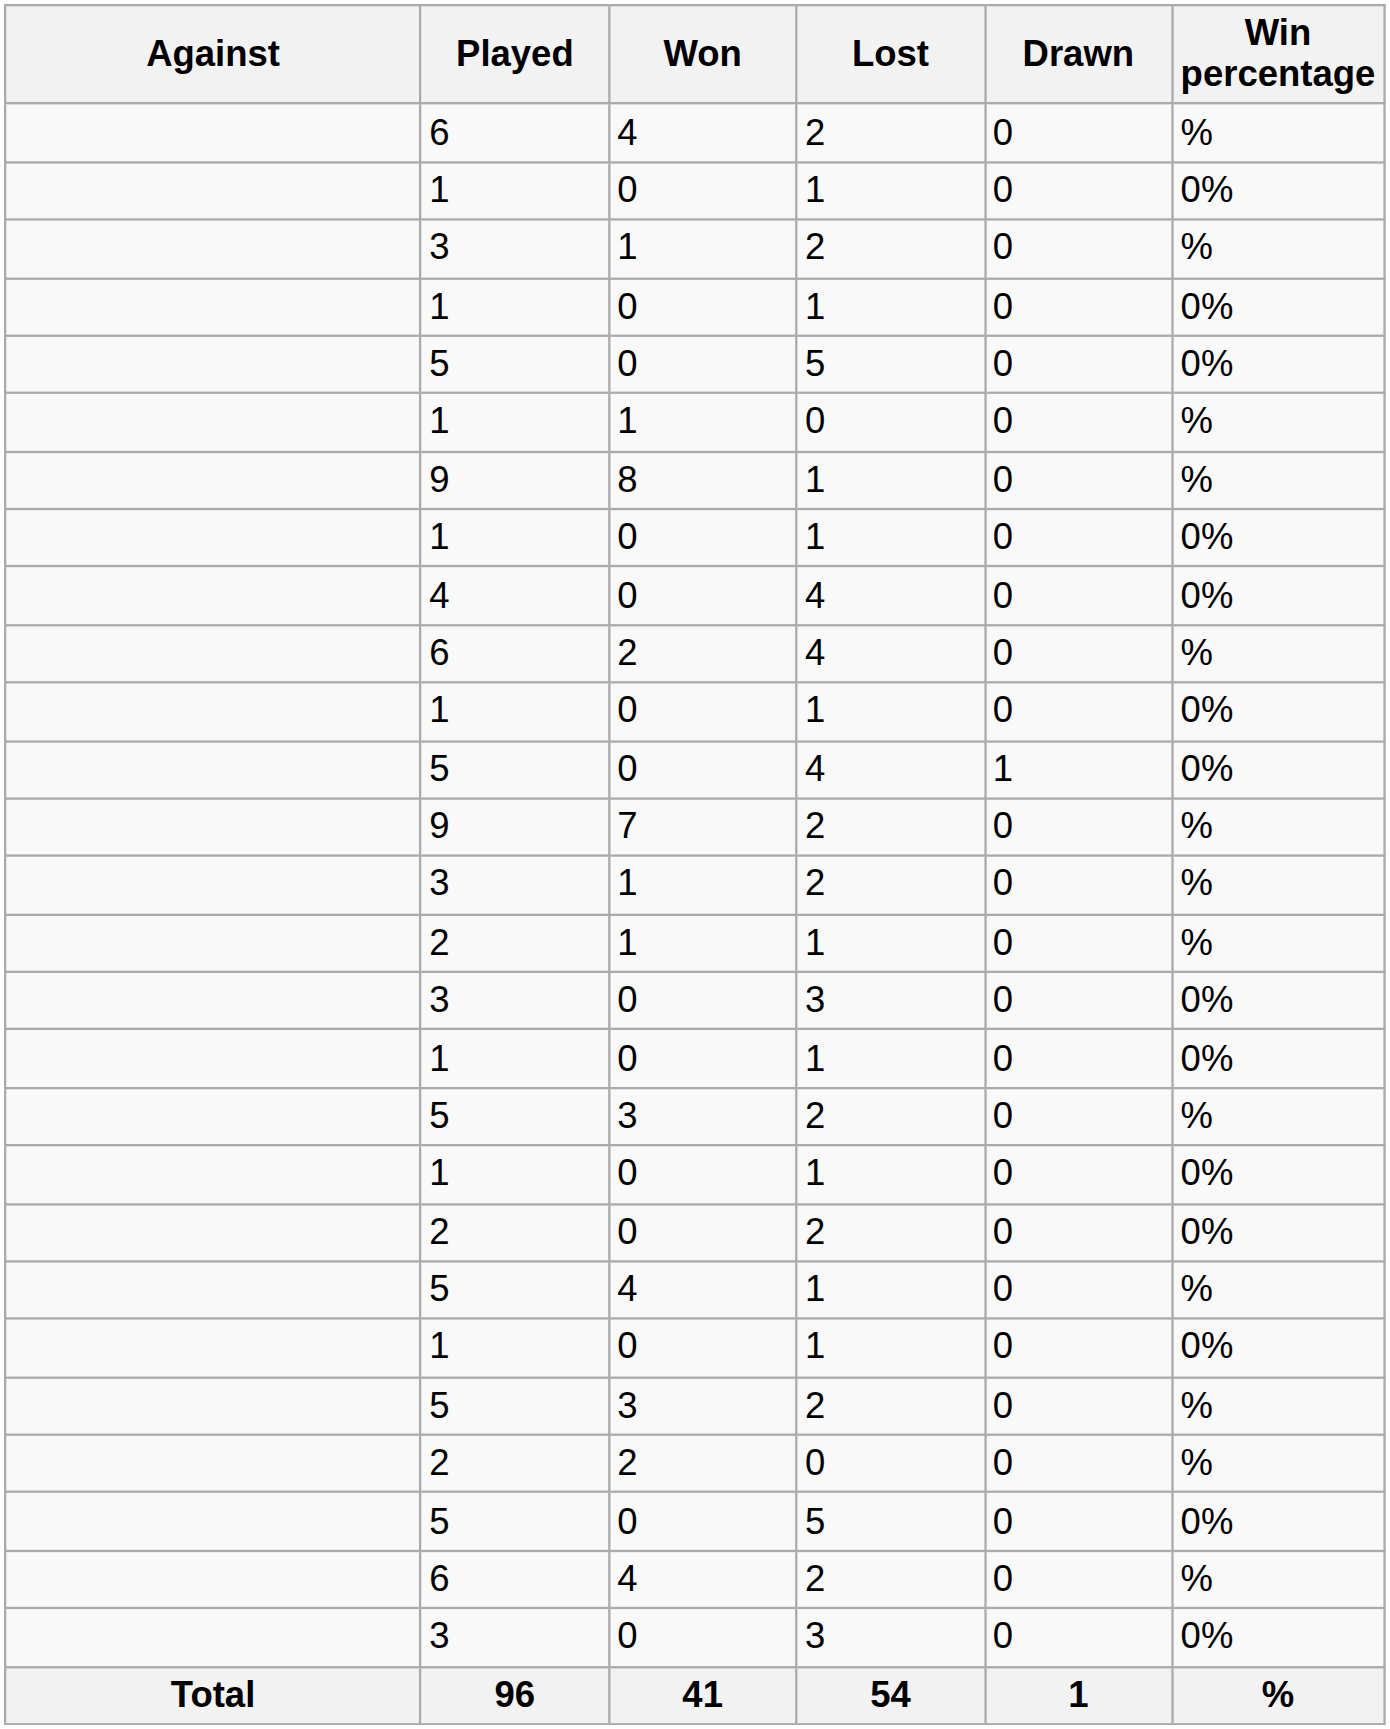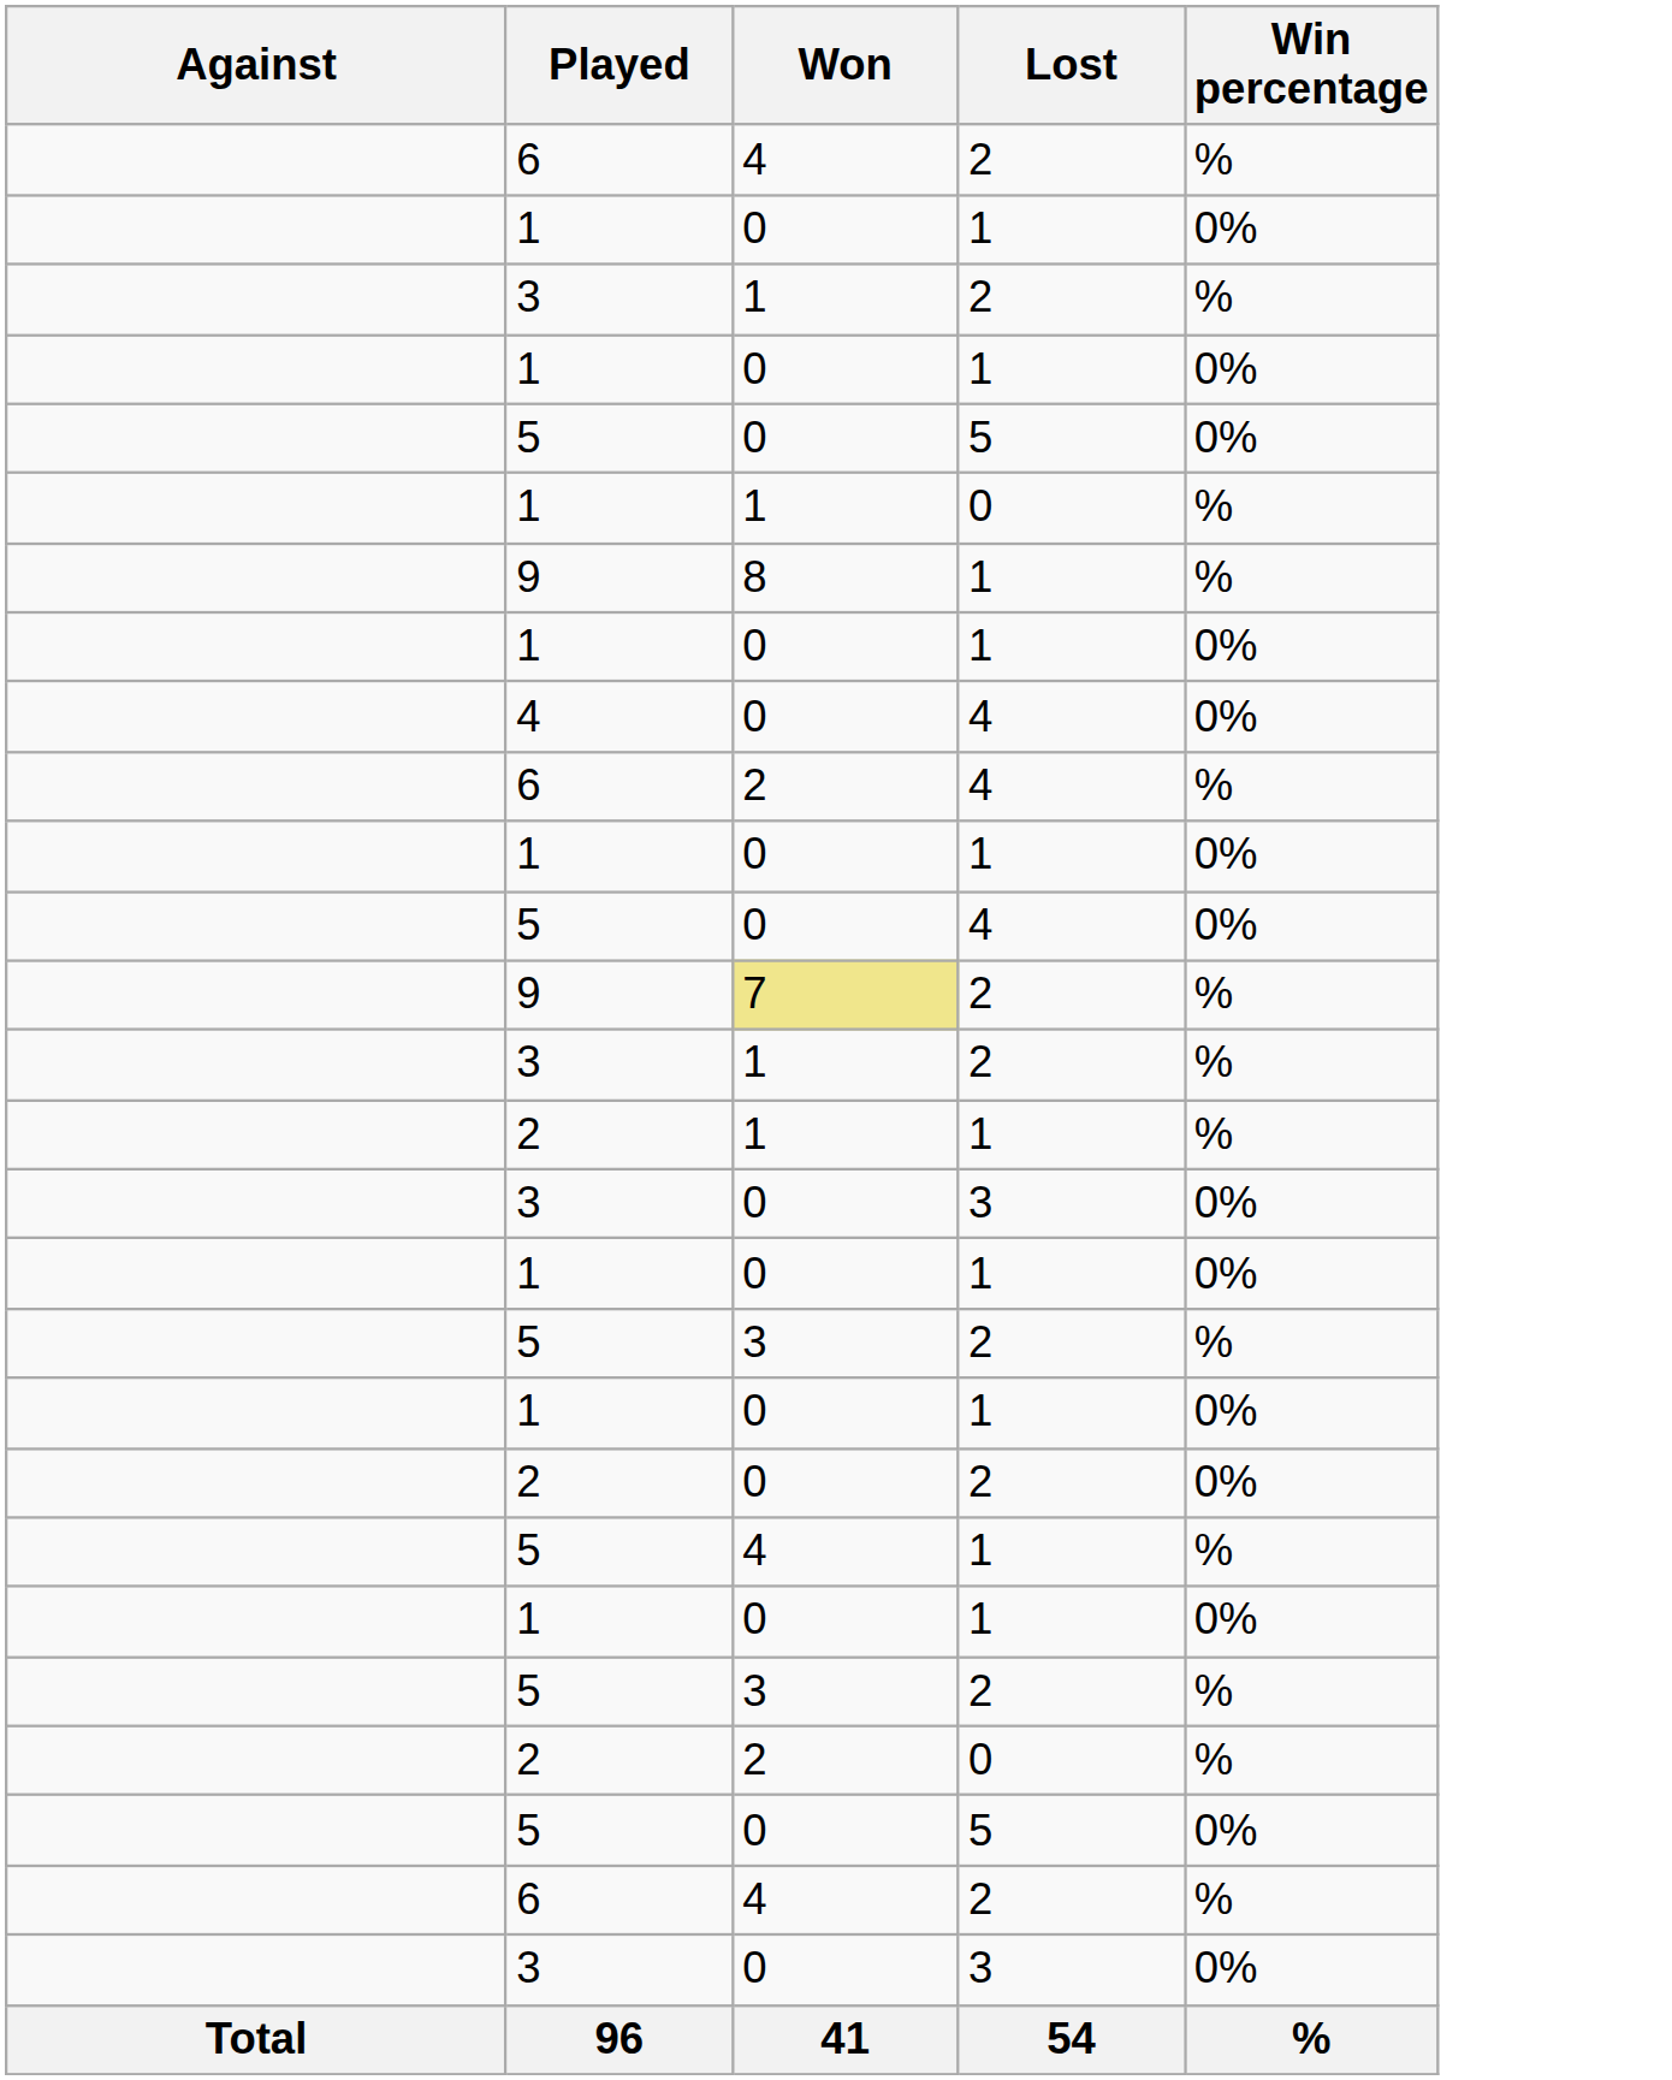 <table class="wikitable sortable" style="border:1px solid #CCCCCC">
 <tr>
 <th align="left" width="175" bgcolor="#CCCCCC">Against</th>
 <th align="center" width="75" bgcolor="#CCCCCC">Played</th>
 <th align="center" width="75" bgcolor="#CCCCCC">Won</th>
 <th align="center" width="75" bgcolor="#CCCCCC">Lost</th>
-<th align="center" width="75" bgcolor="#CCCCCC">Drawn</th>
 <th align="center" width="75" bgcolor="#CCCCCC">Win percentage</th>
 </tr>
 <tr>
 <td align="left"></td>
 <td>6</td>
 <td>4</td>
 <td>2</td>
-<td>0</td>
 <td>%</td>
 </tr>
 <tr>
 <td align="left"></td>
 <td>1</td>
 <td>0</td>
 <td>1</td>
-<td>0</td>
 <td>0%</td>
 </tr>
 <tr>
 <td align="left"></td>
 <td>3</td>
 <td>1</td>
 <td>2</td>
-<td>0</td>
 <td>%</td>
 </tr>
 <tr>
 <td align="left"></td>
 <td>1</td>
 <td>0</td>
 <td>1</td>
-<td>0</td>
 <td>0%</td>
 </tr>
 <tr>
 <td align="left"></td>
 <td>5</td>
 <td>0</td>
 <td>5</td>
-<td>0</td>
 <td>0%</td>
 </tr>
 <tr>
 <td align="left"></td>
 <td>1</td>
 <td>1</td>
-<td>0</td>
 <td>0</td>
 <td>%</td>
 </tr>
 <tr>
 <td align="left"></td>
 <td>9</td>
 <td>8</td>
 <td>1</td>
-<td>0</td>
 <td>%</td>
 </tr>
 <tr>
 <td align="left"></td>
 <td>1</td>
 <td>0</td>
 <td>1</td>
-<td>0</td>
 <td>0%</td>
 </tr>
 <tr>
 <td align="left"></td>
 <td>4</td>
 <td>0</td>
 <td>4</td>
-<td>0</td>
 <td>0%</td>
 </tr>
 <tr>
 <td align="left"></td>
 <td>6</td>
 <td>2</td>
 <td>4</td>
-<td>0</td>
 <td>%</td>
 </tr>
 <tr>
 <td align="left"></td>
 <td>1</td>
 <td>0</td>
 <td>1</td>
-<td>0</td>
 <td>0%</td>
 </tr>
 <tr>
 <td align="left"></td>
 <td>5</td>
 <td>0</td>
 <td>4</td>
-<td>1</td>
 <td>0%</td>
 </tr>
 <tr>
 <td align="left"></td>
 <td>9</td>
-<td>7</td>
+<td style="background: khaki;">7</td>
 <td>2</td>
-<td>0</td>
 <td>%</td>
 </tr>
 <tr>
 <td align="left"></td>
 <td>3</td>
 <td>1</td>
 <td>2</td>
-<td>0</td>
 <td>%</td>
 </tr>
 <tr>
 <td align="left"></td>
 <td>2</td>
 <td>1</td>
 <td>1</td>
-<td>0</td>
 <td>%</td>
 </tr>
 <tr>
 <td align="left"></td>
 <td>3</td>
 <td>0</td>
 <td>3</td>
-<td>0</td>
 <td>0%</td>
 </tr>
 <tr>
 <td align="left"></td>
 <td>1</td>
 <td>0</td>
 <td>1</td>
-<td>0</td>
 <td>0%</td>
 </tr>
 <tr>
 <td align="left"></td>
 <td>5</td>
 <td>3</td>
 <td>2</td>
-<td>0</td>
 <td>%</td>
 </tr>
 <tr>
 <td align="left"></td>
 <td>1</td>
 <td>0</td>
 <td>1</td>
-<td>0</td>
 <td>0%</td>
 </tr>
 <tr>
 <td align="left"></td>
 <td>2</td>
 <td>0</td>
 <td>2</td>
-<td>0</td>
 <td>0%</td>
 </tr>
 <tr>
 <td align="left"></td>
 <td>5</td>
 <td>4</td>
 <td>1</td>
-<td>0</td>
 <td>%</td>
 </tr>
 <tr>
 <td align="left"></td>
 <td>1</td>
 <td>0</td>
 <td>1</td>
-<td>0</td>
 <td>0%</td>
 </tr>
 <tr>
 <td align="left"></td>
 <td>5</td>
 <td>3</td>
 <td>2</td>
-<td>0</td>
 <td>%</td>
 </tr>
 <tr>
 <td align="left"></td>
 <td>2</td>
 <td>2</td>
-<td>0</td>
 <td>0</td>
 <td>%</td>
 </tr>
 <tr>
 <td align="left"></td>
 <td>5</td>
 <td>0</td>
 <td>5</td>
-<td>0</td>
 <td>0%</td>
 </tr>
 <tr>
 <td align="left"></td>
 <td>6</td>
 <td>4</td>
 <td>2</td>
-<td>0</td>
 <td>%</td>
 </tr>
 <tr>
 <td align="left"></td>
 <td>3</td>
 <td>0</td>
 <td>3</td>
-<td>0</td>
 <td>0%</td>
 </tr>
 <tr class="sortbottom">
 <th>Total</th>
 <th>96</th>
 <th>41</th>
 <th>54</th>
-<th>1</th>
 <th>%</th>
 </tr>
 </table>
